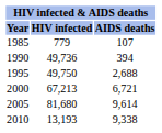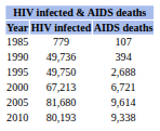 <table class="toccolours" style="clear:right; float:right; background:#ffffff; margin: 0 0 0.5em 1em; width:220">
 <tr>
 <th style="background:#A8BDEC" align="center" colspan=3>HIV infected & AIDS deaths</th>
 </tr>
 <tr>
 <td style="text-align:center;background:#A8BDEC"><strong>Year</strong></td>
 <td style="text-align:center;background:#A8BDEC"><strong>HIV infected</strong></td>
 <td style="text-align:center;background:#A8BDEC"><strong>AIDS deaths</strong></td>
 </tr>
 <tr>
 <td>1985</td>
 <td style="text-align:center;">779</td>
 <td style="text-align:center;">107</td>
 </tr>
 <tr>
 <td>1990</td>
 <td style="text-align:center;">49,736</td>
 <td style="text-align:center;">394</td>
 </tr>
 <tr>
 <td>1995</td>
 <td style="text-align:center;">49,750</td>
 <td style="text-align:center;">2,688</td>
 </tr>
 <tr>
 <td>2000</td>
 <td style="text-align:center;">67,213</td>
 <td style="text-align:center;">6,721</td>
 </tr>
 <tr>
 <td>2005</td>
 <td style="text-align:center;">81,680</td>
 <td style="text-align:center;">9,614</td>
 </tr>
 <tr>
 <td>2010</td>
-<td style="text-align:center;">13,193</td>
+<td style="text-align:center;">80,193</td>
 <td style="text-align:center;">9,338</td>
 </tr>
 </table>
